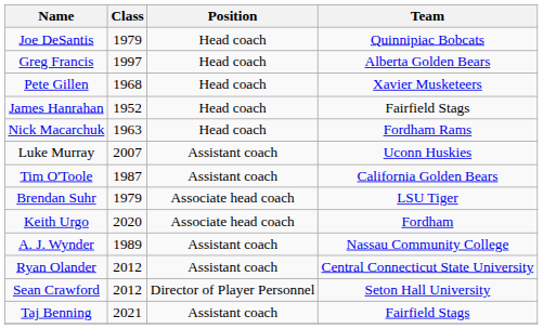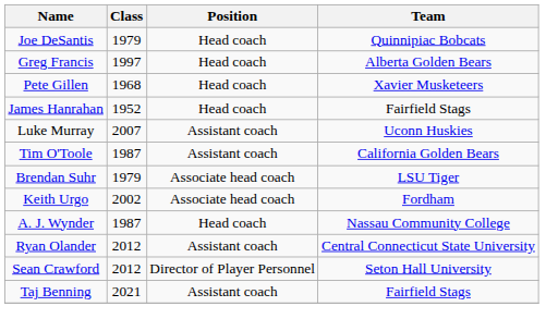 <table class= "wikitable sortable" style="text-align:center">
 <tr>
 <th>Name</th>
 <th>Class</th>
 <th>Position</th>
 <th>Team</th>
 </tr>
 <tr>
 <td><a href='#'>Joe DeSantis</a></td>
 <td>1979</td>
 <td>Head coach</td>
 <td><a href='#'>Quinnipiac Bobcats</a></td>
 </tr>
 <tr>
 <td><a href='#'>Greg Francis</a></td>
 <td>1997</td>
 <td>Head coach</td>
 <td><a href='#'>Alberta Golden Bears</a></td>
 </tr>
 <tr>
 <td><a href='#'>Pete Gillen</a></td>
 <td>1968</td>
 <td>Head coach</td>
 <td><a href='#'>Xavier Musketeers</a></td>
 </tr>
 <tr>
 <td><a href='#'>James Hanrahan</a></td>
 <td>1952</td>
 <td>Head coach</td>
 <td>Fairfield Stags</td>
 </tr>
 <tr>
-<td><a href='#'>Nick Macarchuk</a></td>
-<td>1963</td>
-<td>Head coach</td>
-<td><a href='#'>Fordham Rams</a></td>
-</tr>
-<tr>
 <td>Luke Murray</td>
 <td>2007</td>
 <td>Assistant coach</td>
 <td><a href='#'>Uconn Huskies</a></td>
 </tr>
 <tr>
 <td><a href='#'>Tim O'Toole</a></td>
 <td>1987</td>
 <td>Assistant coach</td>
 <td><a href='#'>California Golden Bears</a></td>
 </tr>
 <tr>
 <td><a href='#'>Brendan Suhr</a></td>
 <td>1979</td>
 <td>Associate head coach</td>
 <td><a href='#'>LSU Tiger</a></td>
 </tr>
 <tr>
 <td><a href='#'>Keith Urgo</a></td>
-<td>2020</td>
+<td>2002</td>
 <td>Associate head coach</td>
 <td><a href='#'>Fordham</a></td>
 </tr>
 <tr>
 <td><a href='#'>A. J. Wynder</a></td>
-<td>1989</td>
-<td>Assistant coach</td>
+<td>1987</td>
+<td>Head coach</td>
 <td><a href='#'>Nassau Community College</a></td>
 </tr>
 <tr>
 <td><a href='#'>Ryan Olander</a></td>
 <td>2012</td>
 <td>Assistant coach</td>
 <td><a href='#'>Central Connecticut State University</a></td>
 </tr>
 <tr>
 <td><a href='#'>Sean Crawford</a></td>
 <td>2012</td>
 <td>Director of Player Personnel</td>
 <td><a href='#'>Seton Hall University</a></td>
 </tr>
 <tr>
 <td><a href='#'>Taj Benning</a></td>
 <td>2021</td>
 <td>Assistant coach</td>
 <td><a href='#'>Fairfield Stags</a></td>
 </tr>
 <tr>
 </tr>
 </table>
